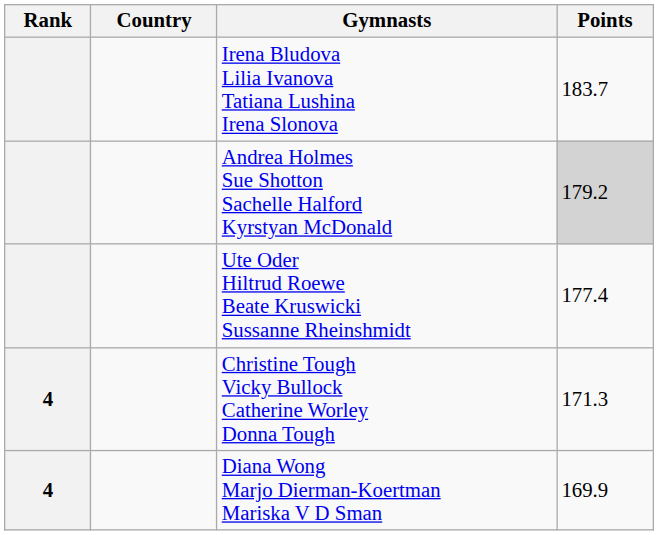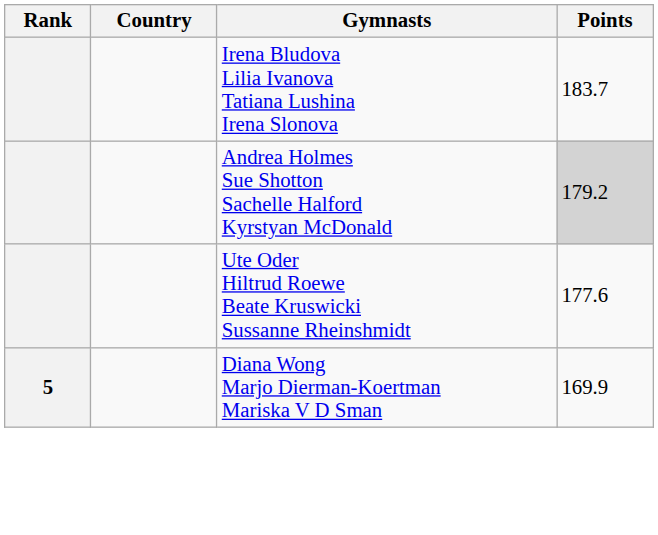 <table class="wikitable" width=500>
 <tr bgcolor="#efefef">
 <th>Rank</th>
 <th>Country</th>
 <th>Gymnasts</th>
 <th>Points</th>
 </tr>
 <tr>
 <th></th>
 <td></td>
 <td><a href='#'>Irena Bludova</a> <br> <a href='#'>Lilia Ivanova</a> <br> <a href='#'>Tatiana Lushina</a> <br> <a href='#'>Irena Slonova</a></td>
 <td>183.7</td>
 </tr>
 <tr>
 <th></th>
 <td></td>
 <td><a href='#'>Andrea Holmes</a> <br> <a href='#'>Sue Shotton</a> <br> <a href='#'>Sachelle Halford</a> <br> <a href='#'>Kyrstyan McDonald</a></td>
 <td style="background: lightgrey;">179.2</td>
 </tr>
 <tr>
 <th></th>
 <td></td>
 <td><a href='#'>Ute Oder</a> <br> <a href='#'>Hiltrud Roewe</a> <br> <a href='#'>Beate Kruswicki</a> <br> <a href='#'>Sussanne Rheinshmidt</a></td>
-<td>177.4</td>
+<td>177.6</td>
 </tr>
 <tr>
-<th>4</th>
-<td></td>
-<td><a href='#'>Christine Tough</a> <br> <a href='#'>Vicky Bullock</a> <br> <a href='#'>Catherine Worley</a> <br> <a href='#'>Donna Tough</a></td>
-<td>171.3</td>
-</tr>
-<tr>
-<th>4</th>
+<th>5</th>
 <td></td>
 <td><a href='#'>Diana Wong</a> <br> <a href='#'>Marjo Dierman-Koertman</a> <br> <a href='#'>Mariska V D Sman</a></td>
 <td>169.9</td>
 </tr>
 </table>
